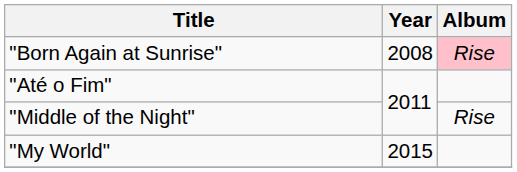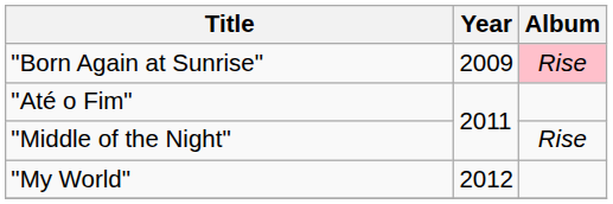 <table class="wikitable">
 <tr>
 <th style="width:18em;">Title</th>
 <th>Year</th>
 <th>Album</th>
 </tr>
 <tr>
 <td>"Born Again at Sunrise"</td>
-<td>2008</td>
+<td>2009</td>
 <td align="center" style="background: pink;"><em>Rise</em></td>
 </tr>
 <tr>
 <td>"Até o Fim"</td>
 <td rowspan=2>2011</td>
 <td></td>
 </tr>
 <tr>
 <td>"Middle of the Night"</td>
 <td align="center"><em>Rise</em></td>
 </tr>
 <tr>
 <td>"My World"</td>
-<td>2015</td>
+<td>2012</td>
 <td></td>
 </tr>
 <tr>
 </tr>
 </table>
